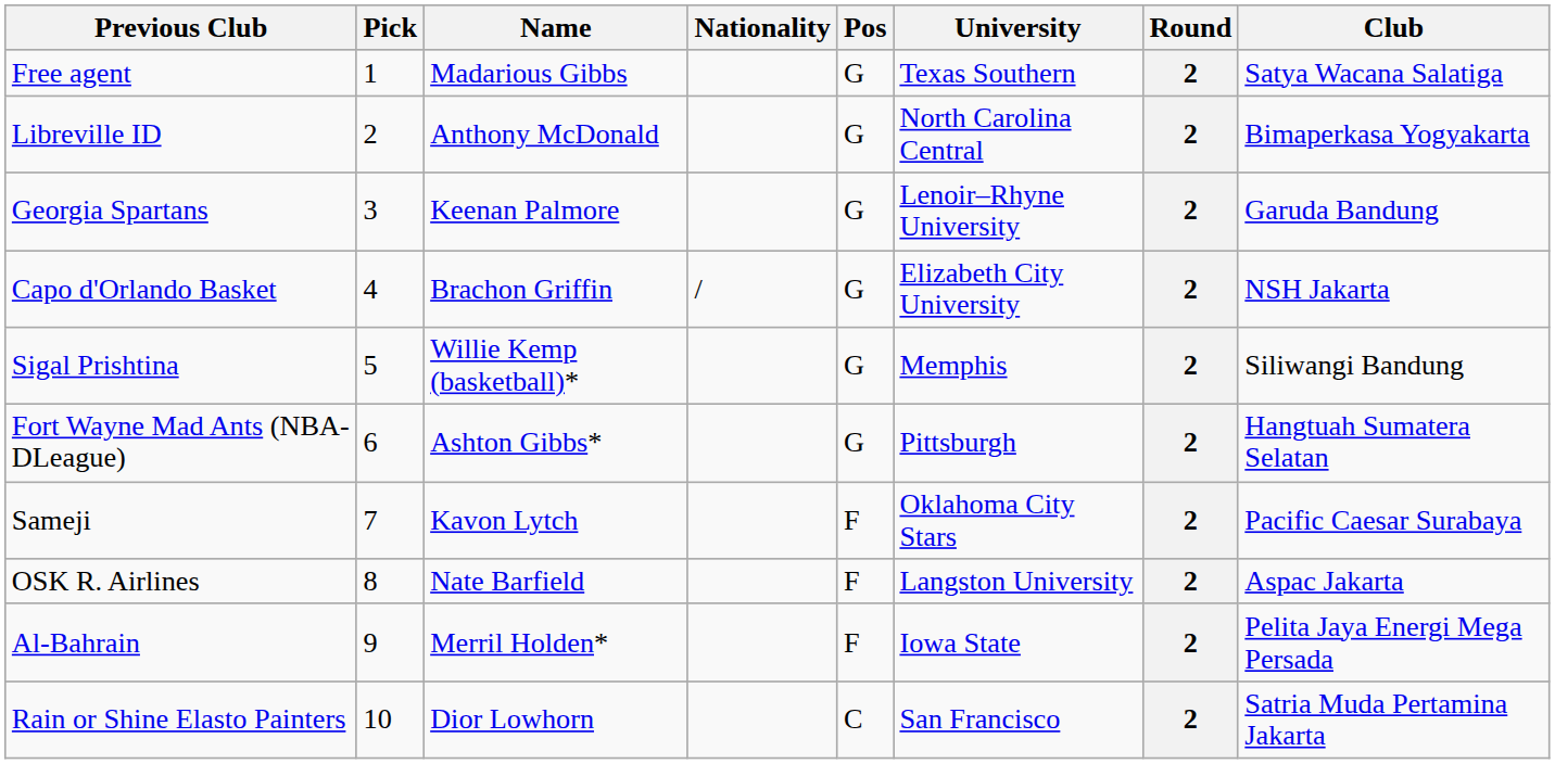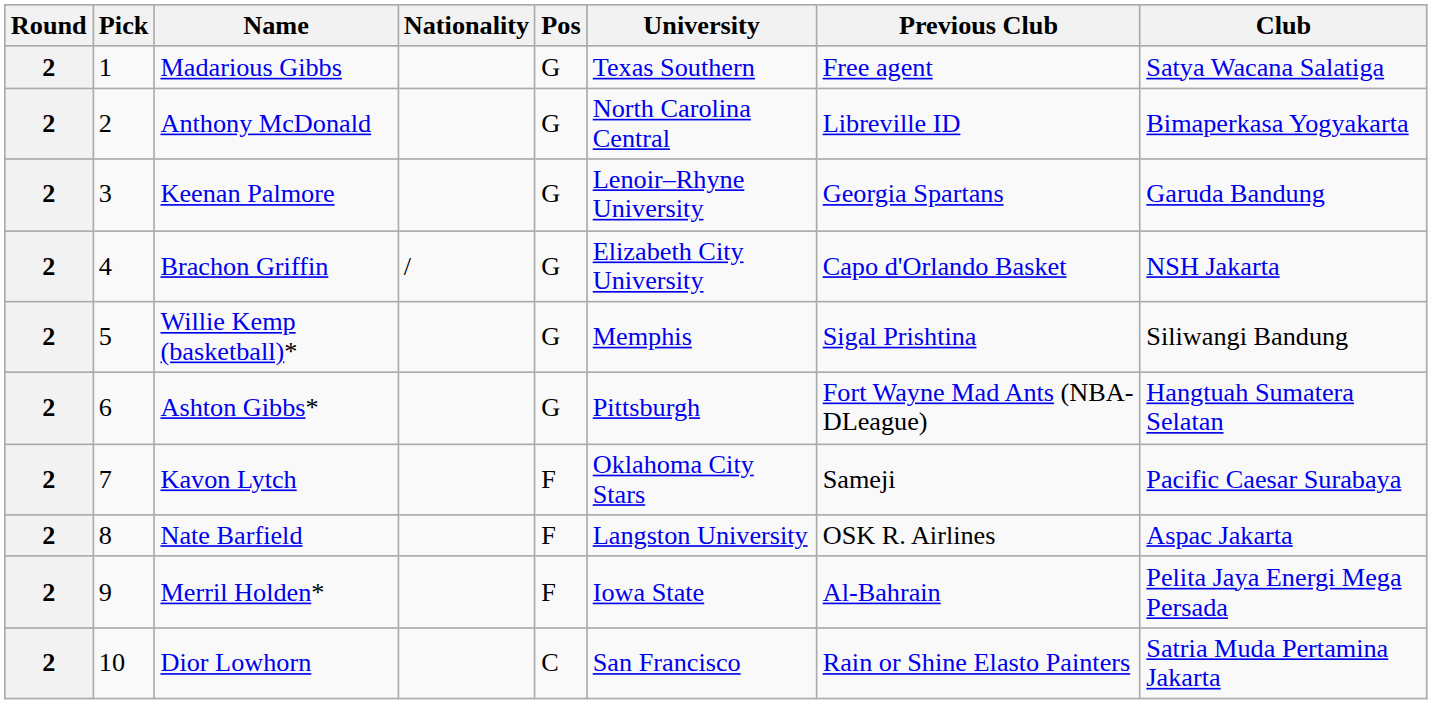 <table class="wikitable">
 <tr>
-<th>Previous Club</th>
+<th>Round</th>
 <th>Pick</th>
 <th>Name</th>
 <th>Nationality</th>
 <th>Pos</th>
 <th>University</th>
-<th>Round</th>
+<th>Previous Club</th>
 <th>Club</th>
 </tr>
 <tr>
-<td><a href='#'>Free agent</a></td>
+<th>2</th>
 <td>1</td>
 <td><a href='#'>Madarious Gibbs</a></td>
 <td></td>
 <td>G</td>
 <td><a href='#'>Texas Southern</a></td>
-<th>2</th>
+<td><a href='#'>Free agent</a></td>
 <td><a href='#'>Satya Wacana Salatiga</a></td>
 </tr>
 <tr>
-<td> <a href='#'>Libreville ID</a></td>
+<th>2</th>
 <td>2</td>
 <td><a href='#'>Anthony McDonald</a></td>
 <td></td>
 <td>G</td>
 <td><a href='#'>North Carolina Central</a></td>
-<th>2</th>
+<td> <a href='#'>Libreville ID</a></td>
 <td><a href='#'>Bimaperkasa Yogyakarta</a></td>
 </tr>
 <tr>
-<td> <a href='#'>Georgia Spartans</a></td>
+<th>2</th>
 <td>3</td>
 <td><a href='#'>Keenan Palmore</a></td>
 <td></td>
 <td>G</td>
 <td><a href='#'>Lenoir–Rhyne University</a></td>
-<th>2</th>
+<td> <a href='#'>Georgia Spartans</a></td>
 <td><a href='#'>Garuda Bandung</a></td>
 </tr>
 <tr>
-<td> <a href='#'>Capo d'Orlando Basket</a></td>
+<th>2</th>
 <td>4</td>
 <td><a href='#'>Brachon Griffin</a></td>
 <td>/</td>
 <td>G</td>
 <td><a href='#'>Elizabeth City University</a></td>
-<th>2</th>
+<td> <a href='#'>Capo d'Orlando Basket</a></td>
 <td><a href='#'>NSH Jakarta</a></td>
 </tr>
 <tr>
-<td> <a href='#'>Sigal Prishtina</a></td>
+<th>2</th>
 <td>5</td>
 <td><a href='#'>Willie Kemp (basketball)</a>*</td>
 <td></td>
 <td>G</td>
 <td><a href='#'>Memphis</a></td>
-<th>2</th>
+<td> <a href='#'>Sigal Prishtina</a></td>
 <td>Siliwangi Bandung</td>
 </tr>
 <tr>
-<td> <a href='#'>Fort Wayne Mad Ants</a> (NBA-DLeague)</td>
+<th>2</th>
 <td>6</td>
 <td><a href='#'>Ashton Gibbs</a>*</td>
 <td></td>
 <td>G</td>
 <td><a href='#'>Pittsburgh</a></td>
-<th>2</th>
+<td> <a href='#'>Fort Wayne Mad Ants</a> (NBA-DLeague)</td>
 <td><a href='#'>Hangtuah Sumatera Selatan</a></td>
 </tr>
 <tr>
-<td> Sameji</td>
+<th>2</th>
 <td>7</td>
 <td><a href='#'>Kavon Lytch</a></td>
 <td></td>
 <td>F</td>
 <td><a href='#'>Oklahoma City Stars</a></td>
-<th>2</th>
+<td> Sameji</td>
 <td><a href='#'>Pacific Caesar Surabaya</a></td>
 </tr>
 <tr>
-<td> OSK R. Airlines</td>
+<th>2</th>
 <td>8</td>
 <td><a href='#'>Nate Barfield</a></td>
 <td></td>
 <td>F</td>
 <td><a href='#'>Langston University</a></td>
-<th>2</th>
+<td> OSK R. Airlines</td>
 <td><a href='#'>Aspac Jakarta</a></td>
 </tr>
 <tr>
-<td> <a href='#'>Al-Bahrain</a></td>
+<th>2</th>
 <td>9</td>
 <td><a href='#'>Merril Holden</a>*</td>
 <td></td>
 <td>F</td>
 <td><a href='#'>Iowa State</a></td>
-<th>2</th>
+<td> <a href='#'>Al-Bahrain</a></td>
 <td><a href='#'>Pelita Jaya Energi Mega Persada</a></td>
 </tr>
 <tr>
-<td> <a href='#'>Rain or Shine Elasto Painters</a></td>
+<th>2</th>
 <td>10</td>
 <td><a href='#'>Dior Lowhorn</a></td>
 <td></td>
 <td>C</td>
 <td><a href='#'>San Francisco</a></td>
-<th>2</th>
+<td> <a href='#'>Rain or Shine Elasto Painters</a></td>
 <td><a href='#'>Satria Muda Pertamina Jakarta</a></td>
 </tr>
 </table>
